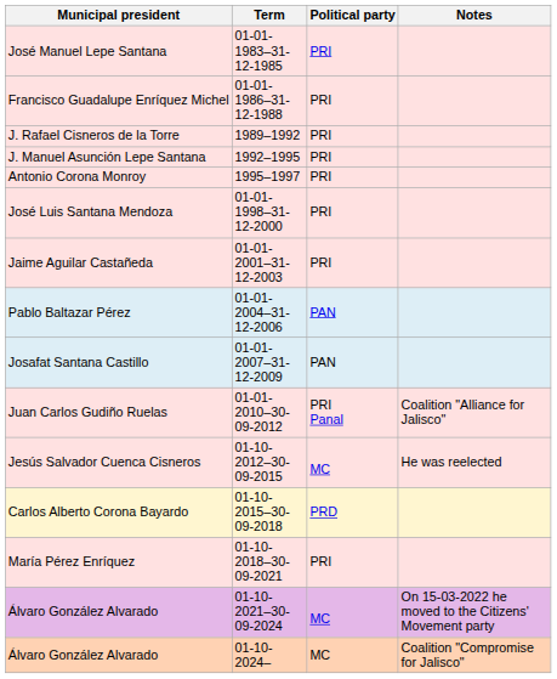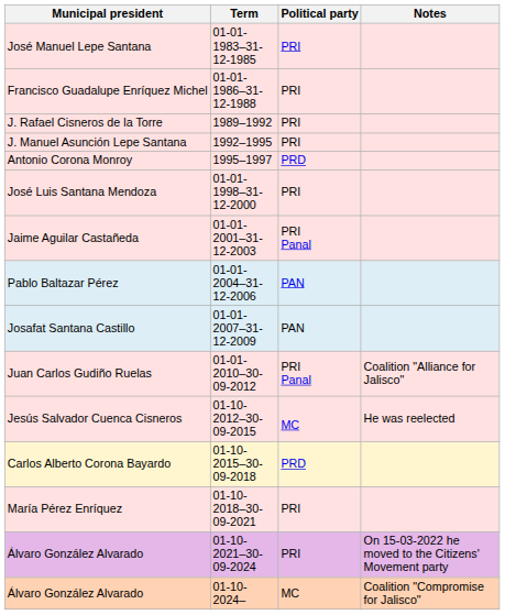 <table class="wikitable">
 <tr>
 <th>Municipal president</th>
 <th width=85px>Term</th>
 <th>Political party</th>
 <th width=180px>Notes</th>
 </tr>
 <tr style="background:#ffe1e1">
 <td>José Manuel Lepe Santana</td>
 <td>01-01-1983–31-12-1985</td>
 <td><a href='#'>PRI</a> </td>
 <td></td>
 </tr>
 <tr style="background:#ffe1e1">
 <td>Francisco Guadalupe Enríquez Michel</td>
 <td>01-01-1986–31-12-1988</td>
 <td>PRI </td>
 <td></td>
 </tr>
 <tr style="background:#ffe1e1">
 <td>J. Rafael Cisneros de la Torre</td>
 <td>1989–1992</td>
 <td>PRI </td>
 <td></td>
 </tr>
 <tr style="background:#ffe1e1">
 <td>J. Manuel Asunción Lepe Santana</td>
 <td>1992–1995</td>
 <td>PRI </td>
 <td></td>
 </tr>
 <tr style="background:#ffe1e1">
 <td>Antonio  Corona Monroy</td>
 <td>1995–1997</td>
-<td>PRI </td>
+<td><a href='#'>PRD</a> </td>
 <td></td>
 </tr>
 <tr style="background:#ffe1e1">
 <td>José Luis Santana Mendoza</td>
 <td>01-01-1998–31-12-2000</td>
 <td>PRI </td>
 <td></td>
 </tr>
 <tr style="background:#ffe1e1">
 <td>Jaime Aguilar Castañeda</td>
 <td>01-01-2001–31-12-2003</td>
-<td>PRI </td>
+<td>PRI <br> <a href='#'>Panal</a> </td>
 <td></td>
 </tr>
 <tr style="background:#ddeef6">
 <td>Pablo Baltazar Pérez</td>
 <td>01-01-2004–31-12-2006</td>
 <td><a href='#'>PAN</a> </td>
 <td></td>
 </tr>
 <tr style="background:#ddeef6">
 <td>Josafat Santana Castillo</td>
 <td>01-01-2007–31-12-2009</td>
 <td>PAN </td>
 <td></td>
 </tr>
 <tr style="background:#ffe1e1">
 <td>Juan Carlos Gudiño Ruelas</td>
 <td>01-01-2010–30-09-2012</td>
 <td>PRI <br> <a href='#'>Panal</a> </td>
 <td>Coalition "Alliance for Jalisco"</td>
 </tr>
 <tr style="background:#ffe1e1">
 <td>Jesús Salvador Cuenca Cisneros</td>
 <td>01-10-2012–30-09-2015</td>
 <td> <br> <a href='#'>MC</a> </td>
 <td>He was reelected</td>
 </tr>
 <tr style="background:#fff6d0">
 <td>Carlos Alberto Corona Bayardo</td>
 <td>01-10-2015–30-09-2018</td>
 <td><a href='#'>PRD</a> </td>
 <td></td>
 </tr>
 <tr style="background:#ffe1e1">
 <td>María Pérez Enríquez</td>
 <td>01-10-2018–30-09-2021</td>
 <td>PRI </td>
 <td></td>
 </tr>
 <tr style="background:#e4b7e8">
 <td>Álvaro González Alvarado</td>
 <td>01-10-2021–30-09-2024</td>
-<td> <br> <a href='#'>MC</a> </td>
+<td>PRI </td>
 <td>On 15-03-2022 he moved to the Citizens' Movement party</td>
 </tr>
 <tr style="background:#ffd2b3">
 <td>Álvaro González Alvarado</td>
 <td>01-10-2024–</td>
 <td>MC </td>
 <td>Coalition "Compromise for Jalisco"</td>
 </tr>
 </table>
